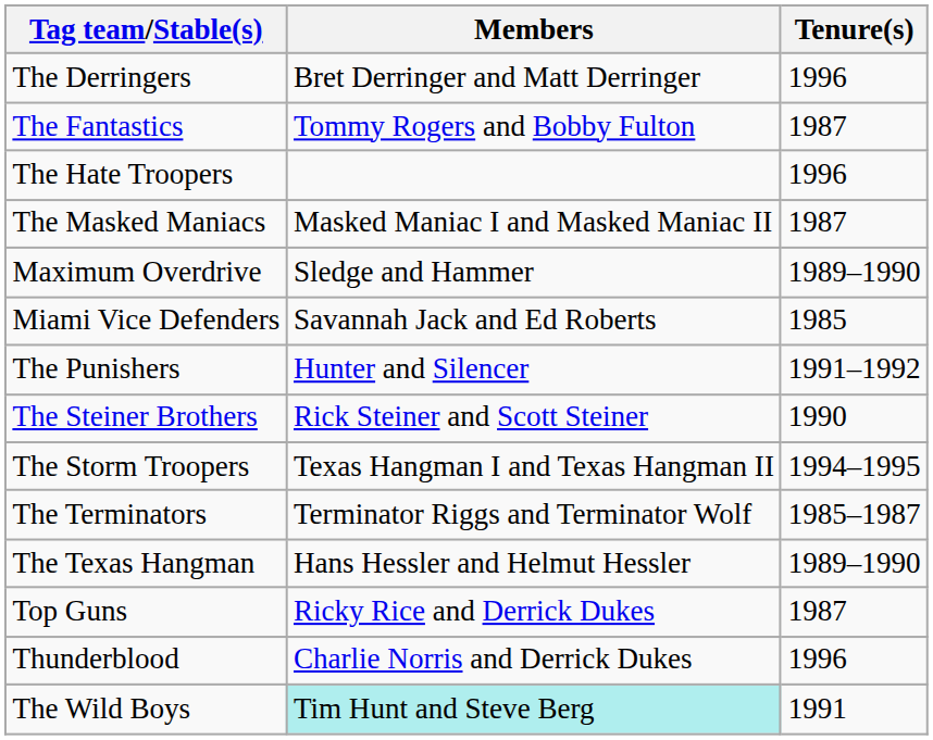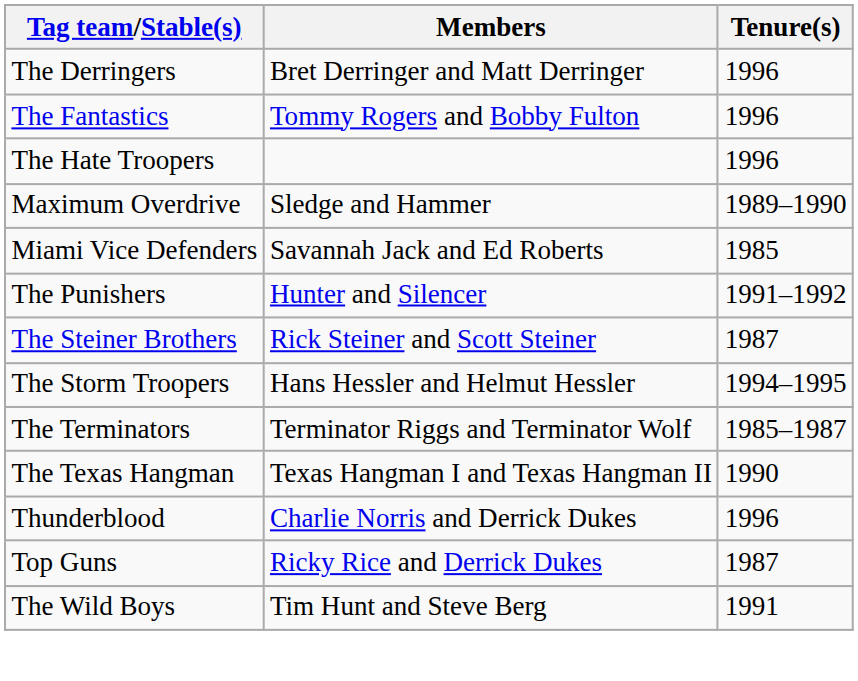 <table style="font-size: 85%; text-align: left;" class="wikitable">
 <tr>
 <th><a href='#'>Tag team</a>/<a href='#'>Stable(s)</a></th>
 <th>Members</th>
 <th>Tenure(s)</th>
 </tr>
 <tr>
 <td>The Derringers</td>
 <td>Bret Derringer and Matt Derringer</td>
 <td>1996</td>
 </tr>
 <tr>
 <td><a href='#'>The Fantastics</a></td>
 <td><a href='#'>Tommy Rogers</a> and <a href='#'>Bobby Fulton</a></td>
-<td>1987</td>
+<td>1996</td>
 </tr>
 <tr>
 <td>The Hate Troopers</td>
 <td></td>
 <td>1996</td>
-</tr>
-<tr>
-<td>The Masked Maniacs</td>
-<td>Masked Maniac I and Masked Maniac II</td>
-<td>1987</td>
 </tr>
 <tr>
 <td>Maximum Overdrive</td>
 <td>Sledge and Hammer</td>
 <td>1989–1990</td>
 </tr>
 <tr>
 <td>Miami Vice Defenders</td>
 <td>Savannah Jack and Ed Roberts</td>
 <td>1985</td>
 </tr>
 <tr>
 <td>The Punishers</td>
 <td><a href='#'>Hunter</a> and <a href='#'>Silencer</a></td>
 <td>1991–1992</td>
 </tr>
 <tr>
 <td><a href='#'>The Steiner Brothers</a></td>
 <td><a href='#'>Rick Steiner</a> and <a href='#'>Scott Steiner</a></td>
-<td>1990</td>
+<td>1987</td>
 </tr>
 <tr>
 <td>The Storm Troopers</td>
-<td>Texas Hangman I and Texas Hangman II</td>
+<td>Hans Hessler and Helmut Hessler</td>
 <td>1994–1995</td>
 </tr>
 <tr>
 <td>The Terminators</td>
 <td>Terminator Riggs and Terminator Wolf</td>
 <td>1985–1987</td>
 </tr>
 <tr>
 <td>The Texas Hangman</td>
-<td>Hans Hessler and Helmut Hessler</td>
-<td>1989–1990</td>
+<td>Texas Hangman I and Texas Hangman II</td>
+<td>1990</td>
+</tr>
+<tr>
+<td>Thunderblood</td>
+<td><a href='#'>Charlie Norris</a> and Derrick Dukes</td>
+<td>1996</td>
 </tr>
 <tr>
 <td>Top Guns</td>
 <td><a href='#'>Ricky Rice</a> and <a href='#'>Derrick Dukes</a></td>
 <td>1987</td>
 </tr>
 <tr>
-<td>Thunderblood</td>
-<td><a href='#'>Charlie Norris</a> and Derrick Dukes</td>
-<td>1996</td>
-</tr>
-<tr>
 <td>The Wild Boys</td>
-<td style="background: paleturquoise;">Tim Hunt and Steve Berg</td>
+<td>Tim Hunt and Steve Berg</td>
 <td>1991</td>
 </tr>
 </table>
